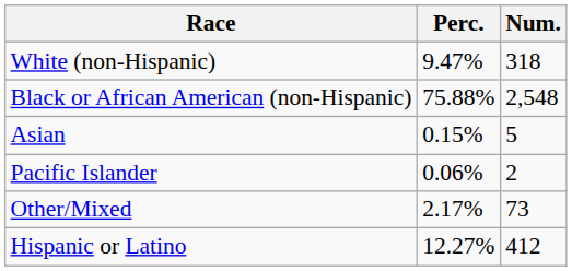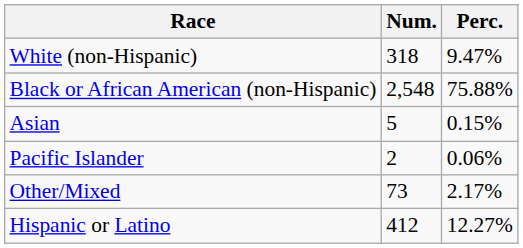 <table class="wikitable">
 <tr>
 <th>Race</th>
+<th>Num.</th>
 <th>Perc.</th>
-<th>Num.</th>
 </tr>
 <tr>
 <td><a href='#'>White</a> (non-Hispanic)</td>
+<td>318</td>
 <td>9.47%</td>
-<td>318</td>
 </tr>
 <tr>
 <td><a href='#'>Black or African American</a> (non-Hispanic)</td>
+<td>2,548</td>
 <td>75.88%</td>
-<td>2,548</td>
 </tr>
 <tr>
 <td><a href='#'>Asian</a></td>
+<td>5</td>
 <td>0.15%</td>
-<td>5</td>
 </tr>
 <tr>
 <td><a href='#'>Pacific Islander</a></td>
+<td>2</td>
 <td>0.06%</td>
-<td>2</td>
 </tr>
 <tr>
 <td><a href='#'>Other/Mixed</a></td>
+<td>73</td>
 <td>2.17%</td>
-<td>73</td>
 </tr>
 <tr>
 <td><a href='#'>Hispanic</a> or <a href='#'>Latino</a></td>
+<td>412</td>
 <td>12.27%</td>
-<td>412</td>
 </tr>
 </table>
